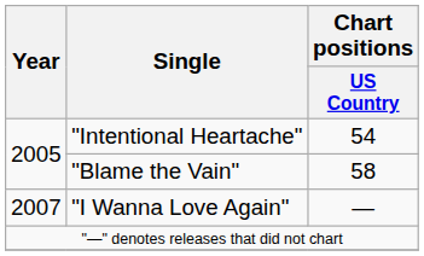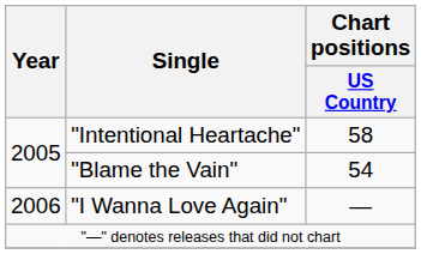 <table class="wikitable" style="text-align:center;">
 <tr>
 <th rowspan="2">Year</th>
 <th rowspan="2">Single</th>
 <th colspan="1">Chart positions</th>
 </tr>
 <tr style="font-size:smaller;">
 <th width="65"><a href='#'>US Country</a></th>
 </tr>
 <tr>
 <td rowspan="2">2005</td>
 <td align="left">"Intentional Heartache"</td>
+<td>58</td>
+</tr>
+<tr>
+<td align="left">"Blame the Vain"</td>
 <td>54</td>
 </tr>
 <tr>
-<td align="left">"Blame the Vain"</td>
-<td>58</td>
-</tr>
-<tr>
-<td>2007</td>
+<td>2006</td>
 <td align="left">"I Wanna Love Again"</td>
 <td>—</td>
 </tr>
 <tr>
 <td colspan="5" style="font-size:8pt">"—" denotes releases that did not chart</td>
 </tr>
 <tr>
 </tr>
 </table>
